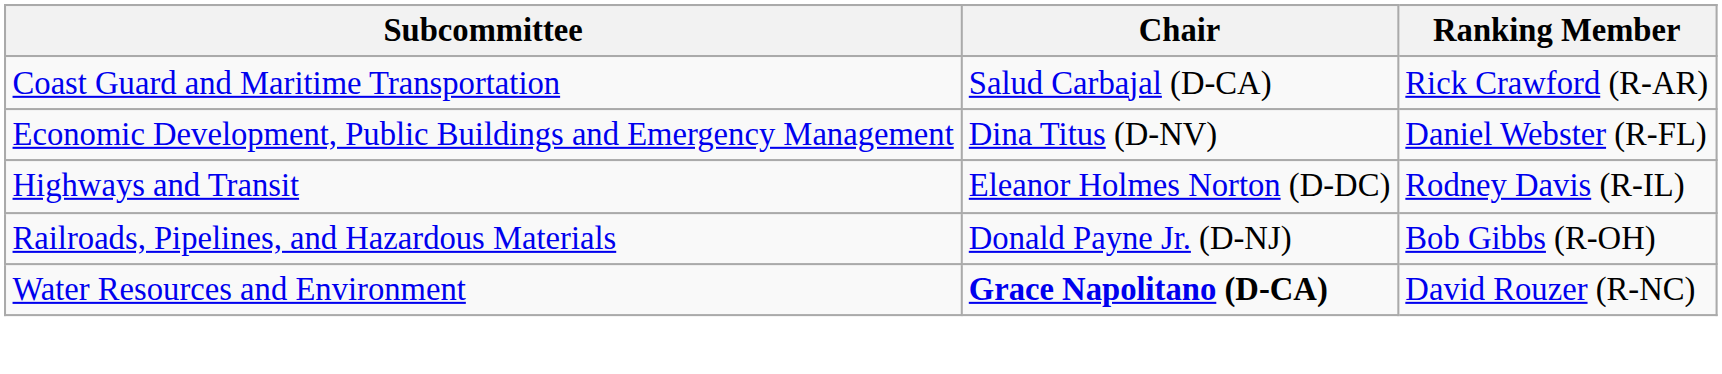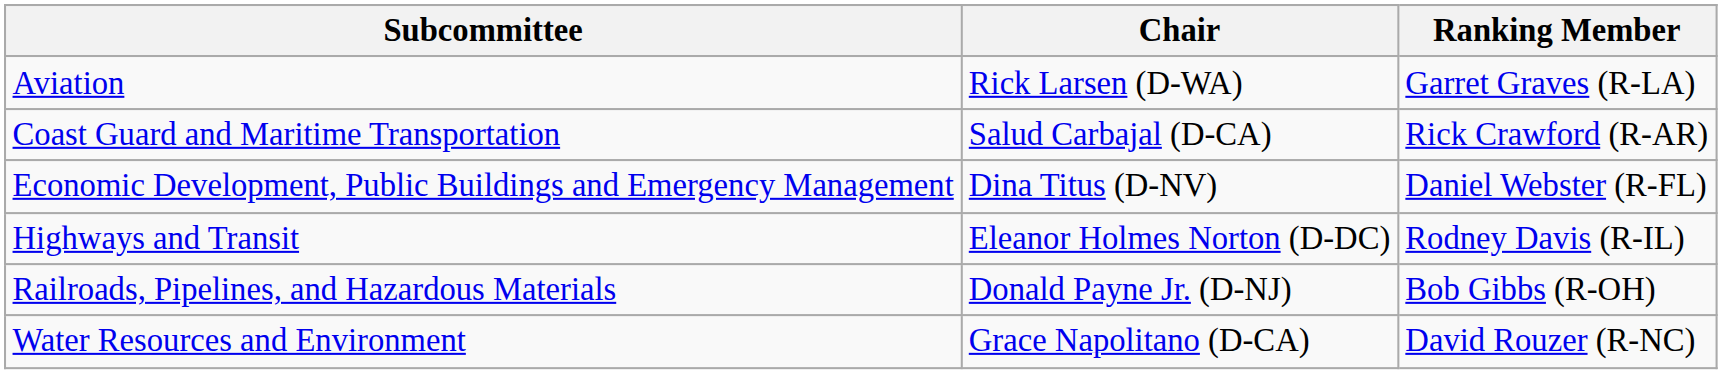 <table class="wikitable">
 <tr>
 <th>Subcommittee</th>
 <th>Chair</th>
 <th>Ranking Member</th>
+</tr>
+<tr>
+<td><a href='#'>Aviation</a></td>
+<td><a href='#'>Rick Larsen</a> (D-WA)</td>
+<td><a href='#'>Garret Graves</a> (R-LA)</td>
 </tr>
 <tr>
 <td><a href='#'>Coast Guard and Maritime Transportation</a></td>
 <td><a href='#'>Salud Carbajal</a> (D-CA)</td>
 <td><a href='#'>Rick Crawford</a> (R-AR)</td>
 </tr>
 <tr>
 <td><a href='#'>Economic Development, Public Buildings and Emergency Management</a></td>
 <td><a href='#'>Dina Titus</a> (D-NV)</td>
 <td><a href='#'>Daniel Webster</a> (R-FL)</td>
 </tr>
 <tr>
 <td><a href='#'>Highways and Transit</a></td>
 <td><a href='#'>Eleanor Holmes Norton</a> (D-DC)</td>
 <td><a href='#'>Rodney Davis</a> (R-IL)</td>
 </tr>
 <tr>
 <td><a href='#'>Railroads, Pipelines, and Hazardous Materials</a></td>
 <td><a href='#'>Donald Payne Jr.</a> (D-NJ)</td>
 <td><a href='#'>Bob Gibbs</a> (R-OH)</td>
 </tr>
 <tr>
 <td><a href='#'>Water Resources and Environment</a></td>
-<td><strong><a href='#'>Grace Napolitano</a> (D-CA)</strong></td>
+<td><a href='#'>Grace Napolitano</a> (D-CA)</td>
 <td><a href='#'>David Rouzer</a> (R-NC)</td>
 </tr>
 </table>
